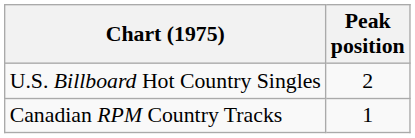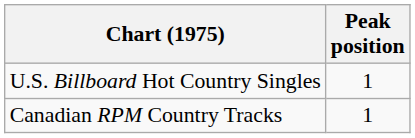 <table class="wikitable">
 <tr>
 <th align="left">Chart (1975)</th>
 <th align="center">Peak<br>position</th>
 </tr>
 <tr>
 <td align="left">U.S. <em>Billboard</em> Hot Country Singles</td>
-<td align="center">2</td>
+<td align="center">1</td>
 </tr>
 <tr>
 <td align="left">Canadian <em>RPM</em> Country Tracks</td>
 <td align="center">1</td>
 </tr>
 </table>
